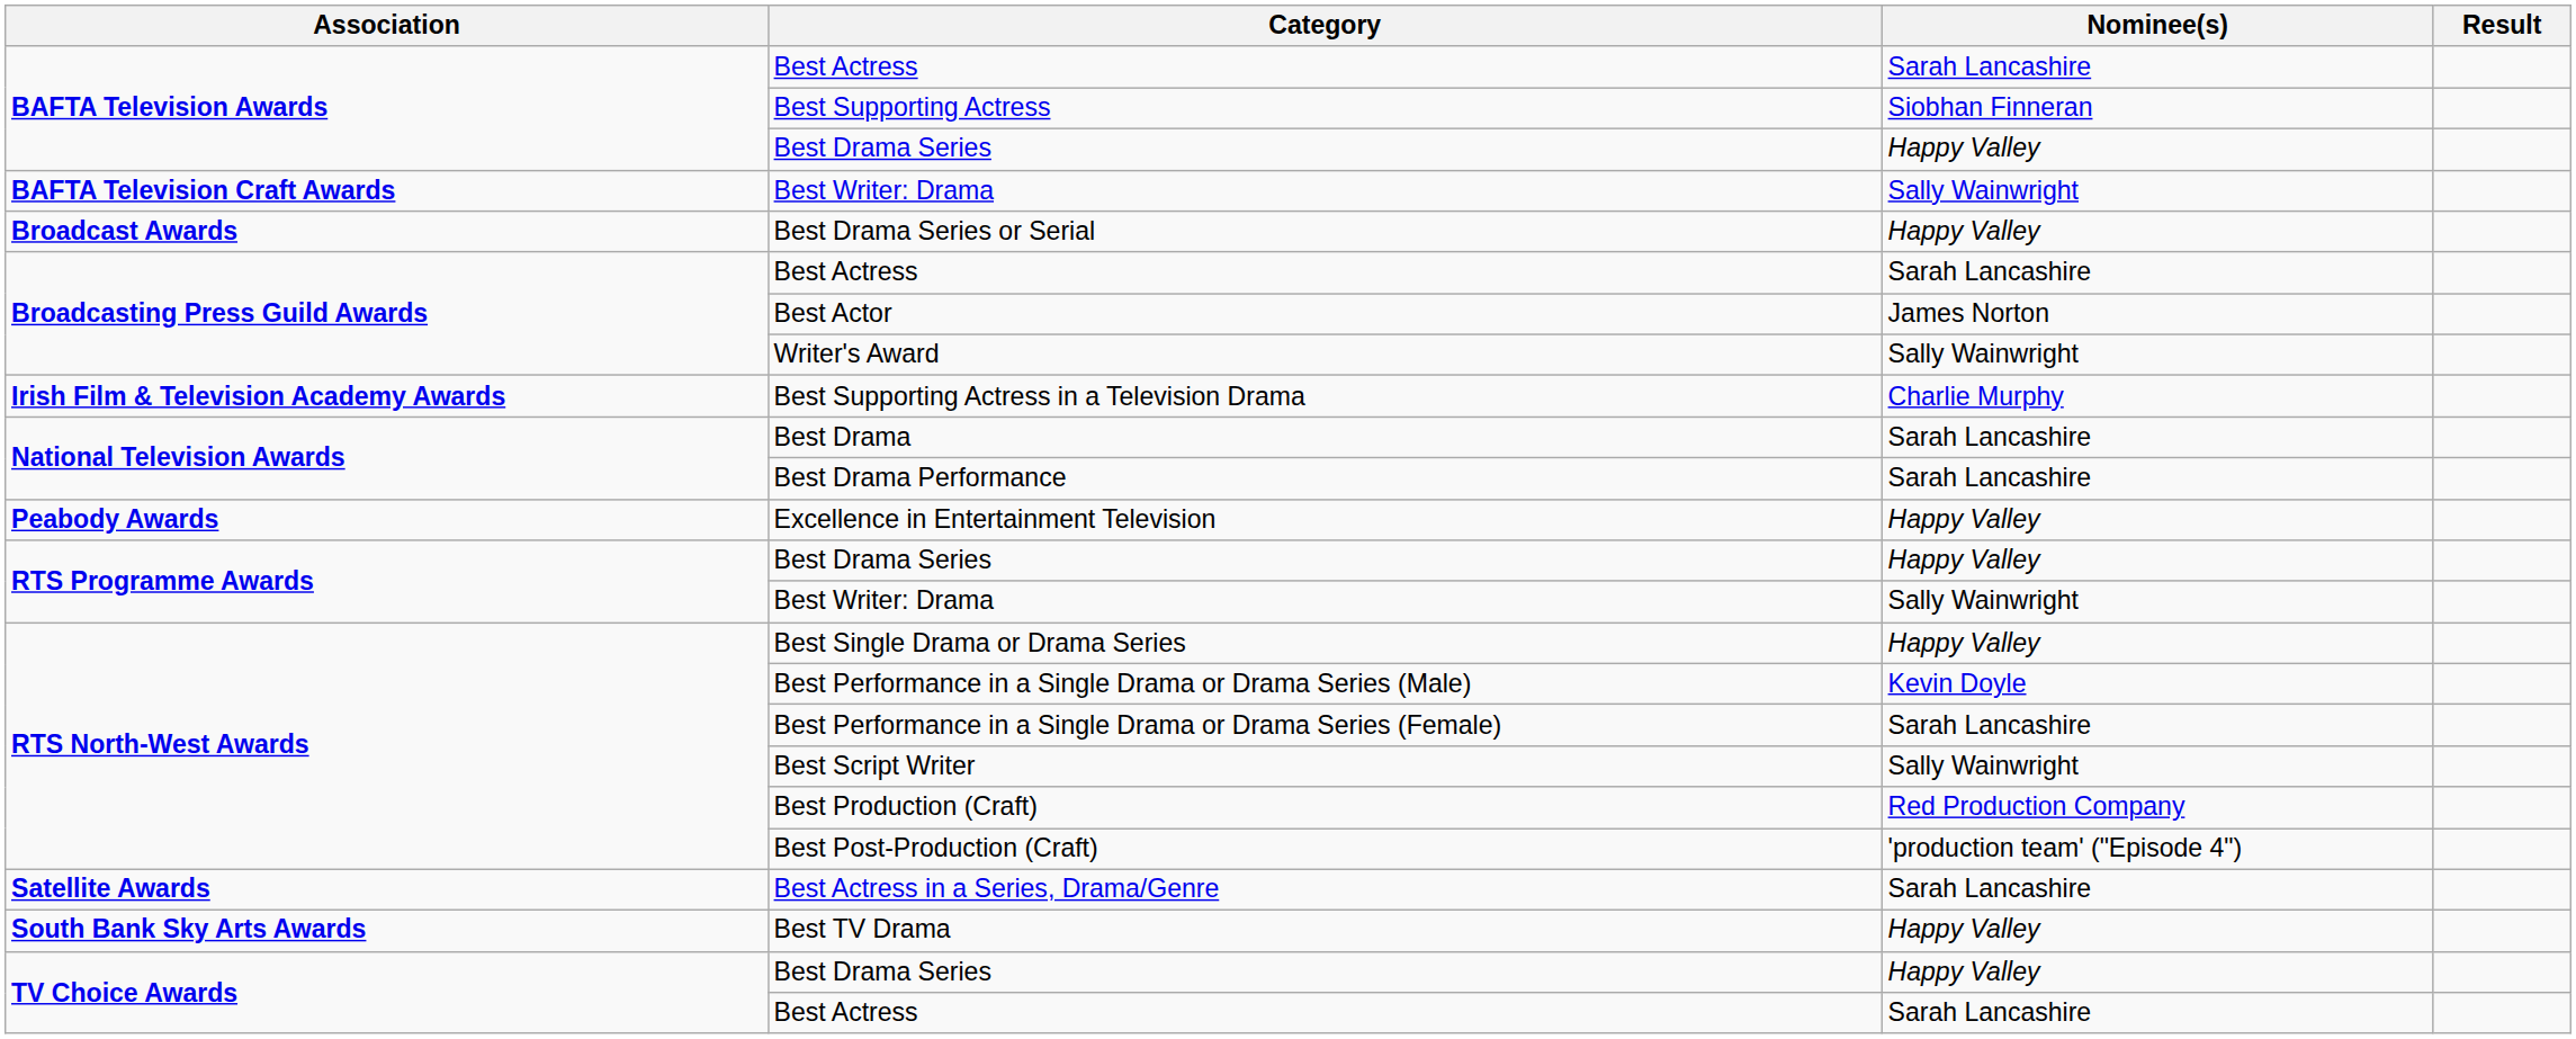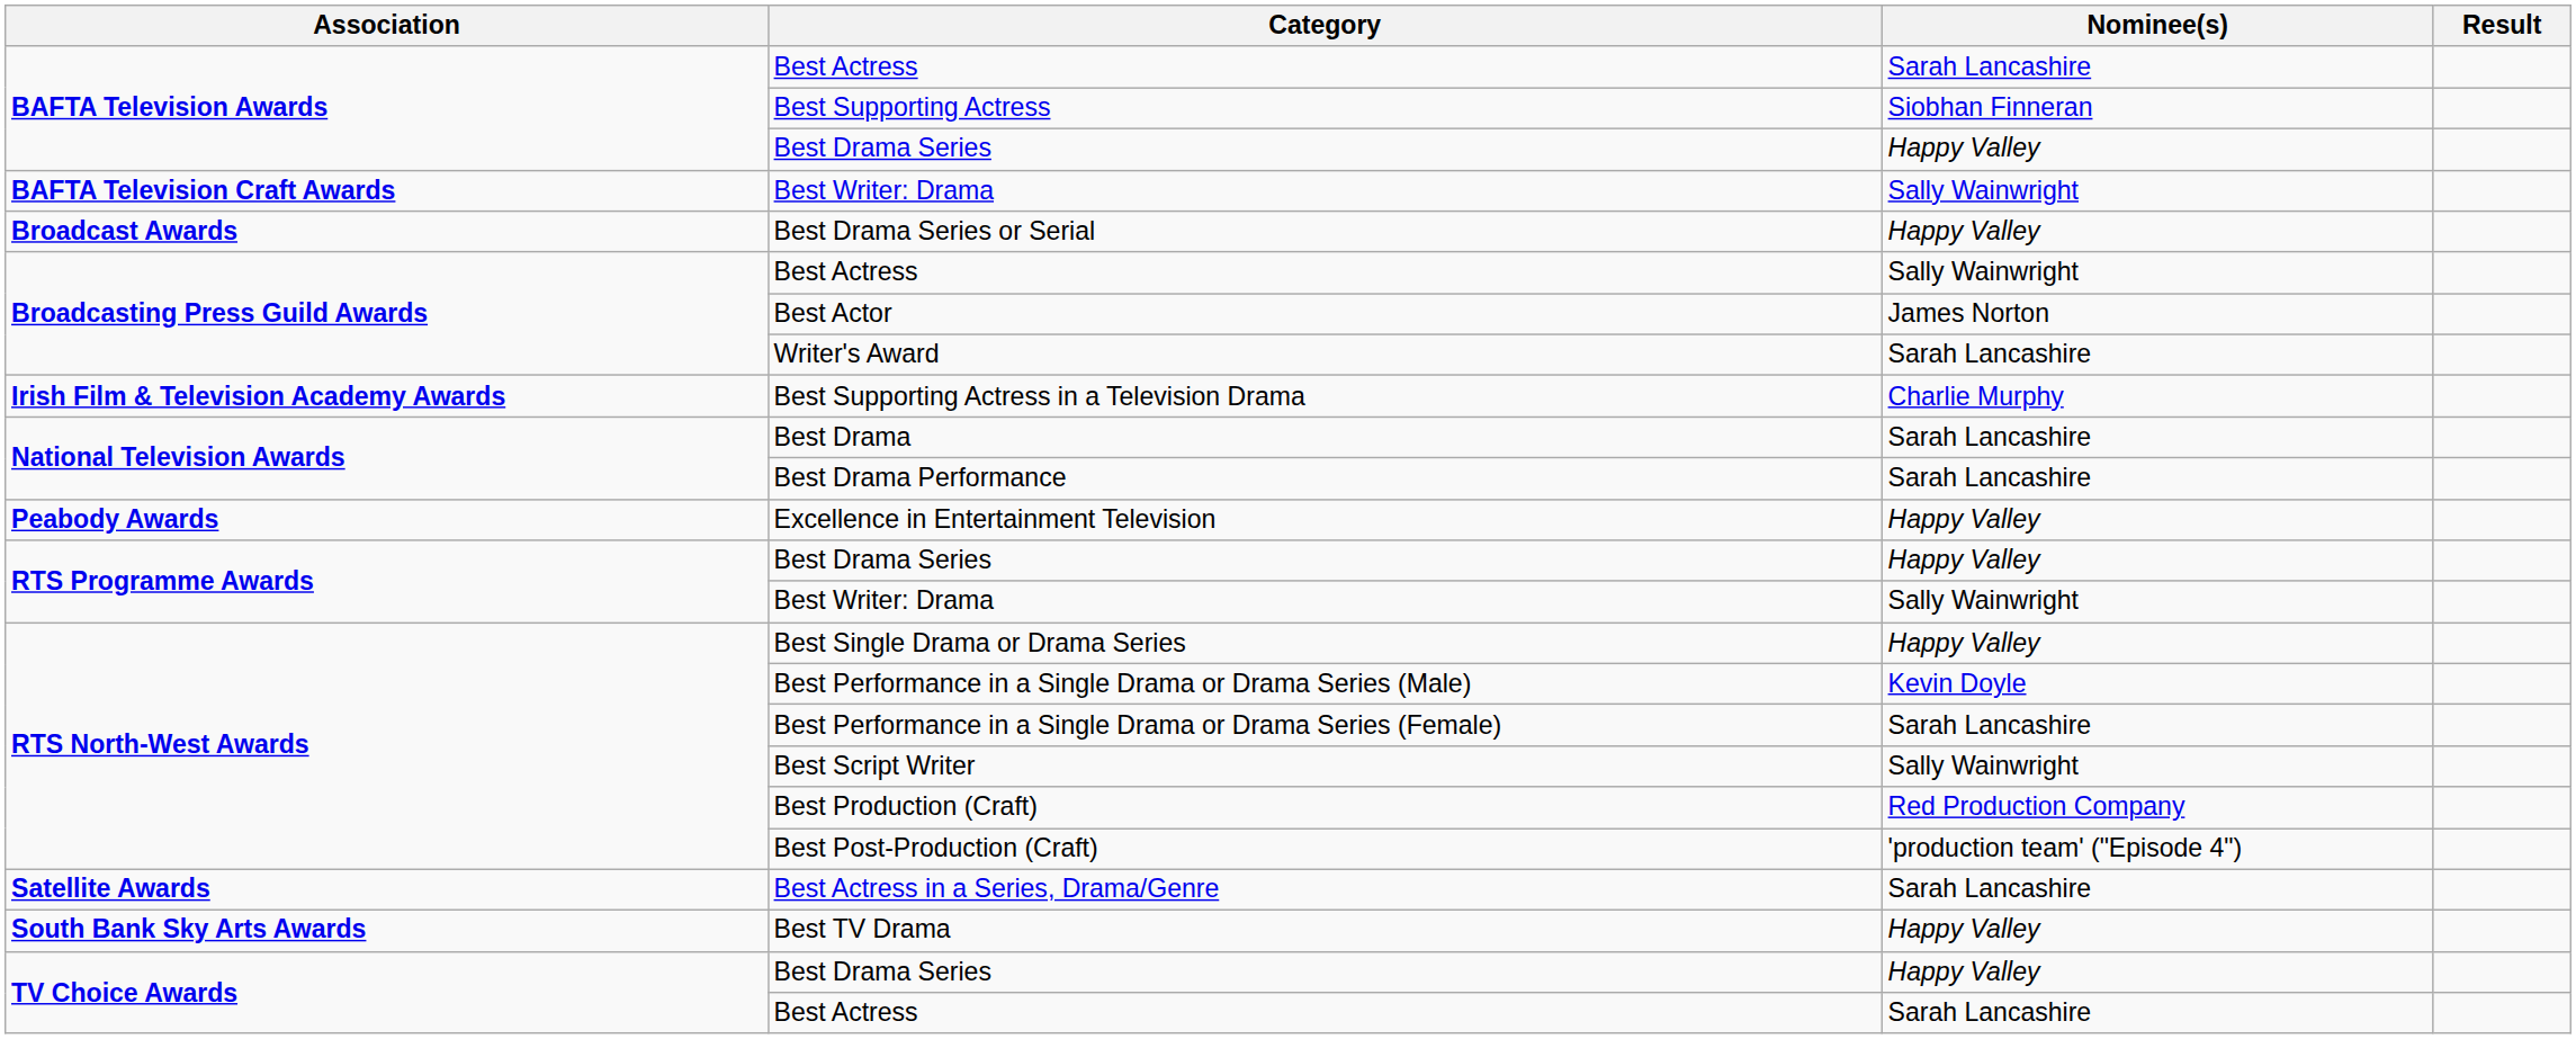 <table class="wikitable" width="100%">
 <tr>
 <th>Association</th>
 <th>Category</th>
 <th>Nominee(s)</th>
 <th>Result</th>
 </tr>
 <tr>
 <td rowspan="3"><strong><a href='#'>BAFTA Television Awards</a></strong></td>
 <td><a href='#'>Best Actress</a></td>
 <td><a href='#'>Sarah Lancashire</a></td>
 <td></td>
 </tr>
 <tr>
 <td><a href='#'>Best Supporting Actress</a></td>
 <td><a href='#'>Siobhan Finneran</a></td>
 <td></td>
 </tr>
 <tr>
 <td><a href='#'>Best Drama Series</a></td>
 <td><em>Happy Valley</em></td>
 <td></td>
 </tr>
 <tr>
 <td rowspan="1"><strong><a href='#'>BAFTA Television Craft Awards</a></strong></td>
 <td><a href='#'>Best Writer: Drama</a></td>
 <td><a href='#'>Sally Wainwright</a></td>
 <td></td>
 </tr>
 <tr>
 <td rowspan="1"><strong><a href='#'>Broadcast Awards</a></strong></td>
 <td>Best Drama Series or Serial</td>
 <td><em>Happy Valley</em></td>
 <td></td>
 </tr>
 <tr>
 <td rowspan="3"><strong><a href='#'>Broadcasting Press Guild Awards</a></strong></td>
 <td>Best Actress</td>
-<td>Sarah Lancashire</td>
+<td>Sally Wainwright</td>
 <td></td>
 </tr>
 <tr>
 <td>Best Actor</td>
 <td>James Norton</td>
 <td></td>
 </tr>
 <tr>
 <td>Writer's Award</td>
-<td>Sally Wainwright</td>
+<td>Sarah Lancashire</td>
 <td></td>
 </tr>
 <tr>
 <td rowspan="1"><strong><a href='#'>Irish Film & Television Academy Awards</a></strong></td>
 <td>Best Supporting Actress in a Television Drama</td>
 <td><a href='#'>Charlie Murphy</a></td>
 <td></td>
 </tr>
 <tr>
 <td rowspan="2"><strong><a href='#'>National Television Awards</a></strong></td>
 <td>Best Drama</td>
 <td>Sarah Lancashire</td>
 <td></td>
 </tr>
 <tr>
 <td>Best Drama Performance</td>
 <td>Sarah Lancashire</td>
 <td></td>
 </tr>
 <tr>
 <td rowspan="1"><strong><a href='#'>Peabody Awards</a></strong></td>
 <td>Excellence in Entertainment Television</td>
 <td><em>Happy Valley</em></td>
 <td></td>
 </tr>
 <tr>
 <td rowspan="2"><strong><a href='#'>RTS Programme Awards</a></strong></td>
 <td>Best Drama Series</td>
 <td><em>Happy Valley</em></td>
 <td></td>
 </tr>
 <tr>
 <td>Best Writer: Drama</td>
 <td>Sally Wainwright</td>
 <td></td>
 </tr>
 <tr>
 <td rowspan="6"><strong><a href='#'>RTS North-West Awards</a></strong></td>
 <td>Best Single Drama or Drama Series</td>
 <td><em>Happy Valley</em></td>
 <td></td>
 </tr>
 <tr>
 <td>Best Performance in a Single Drama or Drama Series (Male)</td>
 <td><a href='#'>Kevin Doyle</a></td>
 <td></td>
 </tr>
 <tr>
 <td>Best Performance in a Single Drama or Drama Series (Female)</td>
 <td>Sarah Lancashire</td>
 <td></td>
 </tr>
 <tr>
 <td>Best Script Writer</td>
 <td>Sally Wainwright</td>
 <td></td>
 </tr>
 <tr>
 <td>Best Production (Craft)</td>
 <td><a href='#'>Red Production Company</a></td>
 <td></td>
 </tr>
 <tr>
 <td>Best Post-Production (Craft)</td>
 <td>'production team' ("Episode 4")</td>
 <td></td>
 </tr>
 <tr>
 <td rowspan="1"><strong><a href='#'>Satellite Awards</a></strong></td>
 <td><a href='#'>Best Actress in a Series, Drama/Genre</a></td>
 <td>Sarah Lancashire</td>
 <td></td>
 </tr>
 <tr>
 <td rowspan="1"><strong><a href='#'>South Bank Sky Arts Awards</a></strong></td>
 <td>Best TV Drama</td>
 <td><em>Happy Valley</em></td>
 <td></td>
 </tr>
 <tr>
 <td rowspan="2"><strong><a href='#'>TV Choice Awards</a></strong></td>
 <td>Best Drama Series</td>
 <td><em>Happy Valley</em></td>
 <td></td>
 </tr>
 <tr>
 <td>Best Actress</td>
 <td>Sarah Lancashire</td>
 <td></td>
 </tr>
 </table>
